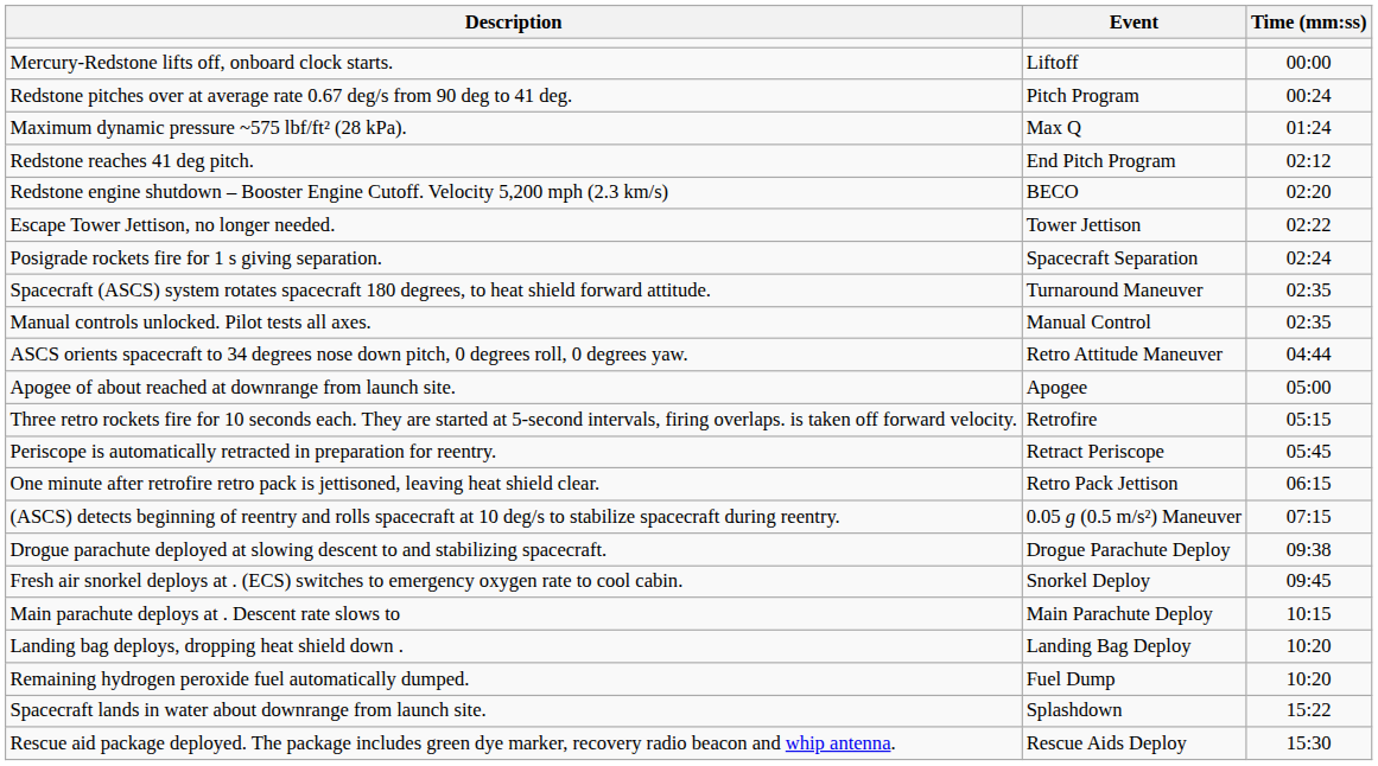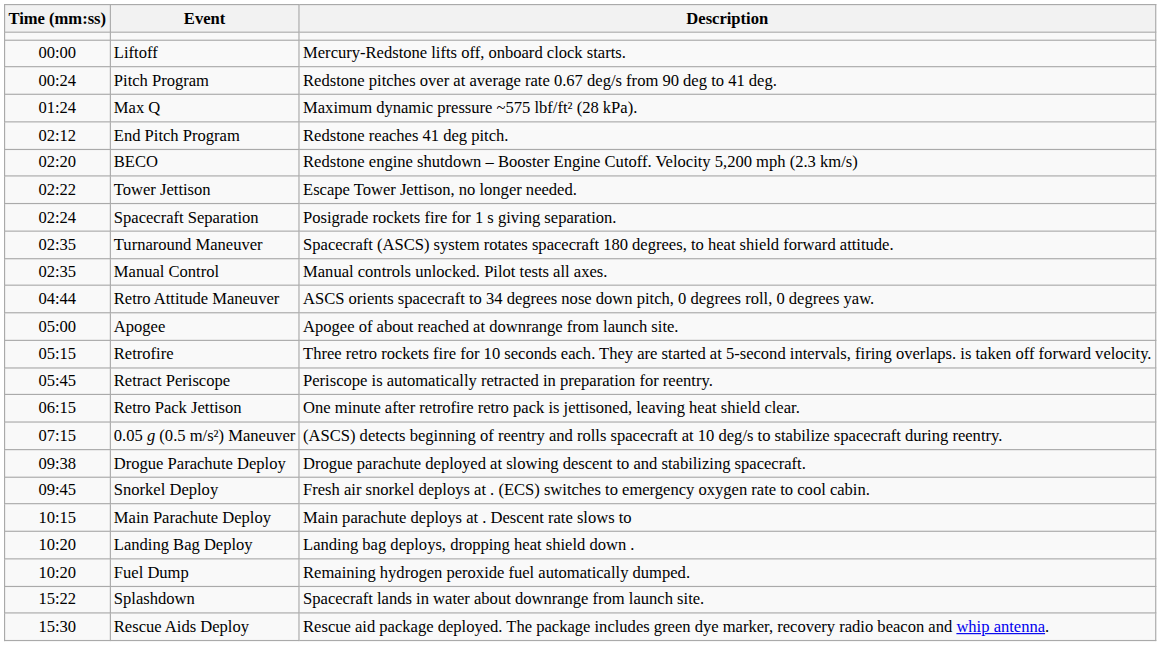 <table class="wikitable" style="font-size: 0.9em;">
 <tr>
+<th>Time (mm:ss)</th>
+<th>Event</th>
 <th>Description</th>
-<th>Event</th>
-<th>Time (mm:ss)</th>
 </tr>
 <tr>
 <td></td>
 <td></td>
 <td></td>
 </tr>
 <tr>
+<td align=center>00:00</td>
+<td>Liftoff</td>
 <td>Mercury-Redstone lifts off, onboard clock starts.</td>
-<td>Liftoff</td>
-<td align=center>00:00</td>
 </tr>
 <tr>
+<td align=center>00:24</td>
+<td>Pitch Program</td>
 <td>Redstone pitches over at average rate 0.67 deg/s from 90 deg to 41 deg.</td>
-<td>Pitch Program</td>
-<td align=center>00:24</td>
 </tr>
 <tr>
+<td align=center>01:24</td>
+<td>Max Q</td>
 <td>Maximum dynamic pressure ~575 lbf/ft² (28 kPa).</td>
-<td>Max Q</td>
-<td align=center>01:24</td>
 </tr>
 <tr>
+<td align="center">02:12</td>
+<td>End Pitch Program</td>
 <td>Redstone reaches 41 deg pitch.</td>
-<td>End Pitch Program</td>
-<td align="center">02:12</td>
 </tr>
 <tr>
+<td align=center>02:20</td>
+<td>BECO</td>
 <td>Redstone engine shutdown – Booster Engine Cutoff. Velocity 5,200 mph (2.3 km/s)</td>
-<td>BECO</td>
-<td align=center>02:20</td>
 </tr>
 <tr>
+<td align=center>02:22</td>
+<td>Tower Jettison</td>
 <td>Escape Tower Jettison, no longer needed.</td>
-<td>Tower Jettison</td>
-<td align=center>02:22</td>
 </tr>
 <tr>
+<td align=center>02:24</td>
+<td>Spacecraft Separation</td>
 <td>Posigrade rockets fire for 1 s giving  separation.</td>
-<td>Spacecraft Separation</td>
-<td align=center>02:24</td>
 </tr>
 <tr>
+<td align=center>02:35</td>
+<td>Turnaround Maneuver</td>
 <td>Spacecraft (ASCS) system rotates spacecraft 180 degrees, to heat shield forward attitude.</td>
-<td>Turnaround Maneuver</td>
-<td align=center>02:35</td>
 </tr>
 <tr>
+<td align=center>02:35</td>
+<td>Manual Control</td>
 <td>Manual controls unlocked. Pilot tests all axes.</td>
-<td>Manual Control</td>
-<td align=center>02:35</td>
 </tr>
 <tr>
+<td align=center>04:44</td>
+<td>Retro Attitude Maneuver</td>
 <td>ASCS orients spacecraft to 34 degrees nose down pitch, 0 degrees roll, 0 degrees yaw.</td>
-<td>Retro Attitude Maneuver</td>
-<td align=center>04:44</td>
 </tr>
 <tr>
+<td align=center>05:00</td>
+<td>Apogee</td>
 <td>Apogee of about  reached at  downrange from launch site.</td>
-<td>Apogee</td>
-<td align=center>05:00</td>
 </tr>
 <tr>
+<td align=center>05:15</td>
+<td>Retrofire</td>
 <td>Three retro rockets fire for 10 seconds each. They are started at 5-second intervals, firing overlaps.  is taken off forward velocity.</td>
-<td>Retrofire</td>
-<td align=center>05:15</td>
 </tr>
 <tr>
+<td align=center>05:45</td>
+<td>Retract Periscope</td>
 <td>Periscope is automatically retracted in preparation for reentry.</td>
-<td>Retract Periscope</td>
-<td align=center>05:45</td>
 </tr>
 <tr>
+<td align=center>06:15</td>
+<td>Retro Pack Jettison</td>
 <td>One minute after retrofire retro pack is jettisoned, leaving heat shield clear.</td>
-<td>Retro Pack Jettison</td>
-<td align=center>06:15</td>
 </tr>
 <tr>
+<td align=center>07:15</td>
+<td>0.05 <em>g</em> (0.5 m/s²) Maneuver</td>
 <td>(ASCS) detects beginning of reentry and rolls spacecraft at 10 deg/s to stabilize spacecraft during reentry.</td>
-<td>0.05 <em>g</em> (0.5 m/s²) Maneuver</td>
-<td align=center>07:15</td>
 </tr>
 <tr>
+<td align=center>09:38</td>
+<td>Drogue Parachute Deploy</td>
 <td>Drogue parachute deployed at  slowing descent to  and stabilizing spacecraft.</td>
-<td>Drogue Parachute Deploy</td>
-<td align=center>09:38</td>
 </tr>
 <tr>
+<td align=center>09:45</td>
+<td>Snorkel Deploy</td>
 <td>Fresh air snorkel deploys at . (ECS) switches to emergency oxygen rate to cool cabin.</td>
-<td>Snorkel Deploy</td>
-<td align=center>09:45</td>
 </tr>
 <tr>
+<td align=center>10:15</td>
+<td>Main Parachute Deploy</td>
 <td>Main parachute deploys at . Descent rate slows to </td>
-<td>Main Parachute Deploy</td>
-<td align=center>10:15</td>
 </tr>
 <tr>
+<td align=center>10:20</td>
+<td>Landing Bag Deploy</td>
 <td>Landing bag deploys, dropping heat shield down .</td>
-<td>Landing Bag Deploy</td>
-<td align=center>10:20</td>
 </tr>
 <tr>
+<td align=center>10:20</td>
+<td>Fuel Dump</td>
 <td>Remaining hydrogen peroxide fuel automatically dumped.</td>
-<td>Fuel Dump</td>
-<td align=center>10:20</td>
 </tr>
 <tr>
+<td align=center>15:22</td>
+<td>Splashdown</td>
 <td>Spacecraft lands in water about  downrange from launch site.</td>
-<td>Splashdown</td>
-<td align=center>15:22</td>
 </tr>
 <tr>
+<td align=center>15:30</td>
+<td>Rescue Aids Deploy</td>
 <td>Rescue aid package deployed. The package includes green dye marker, recovery radio beacon and <a href='#'>whip antenna</a>.</td>
-<td>Rescue Aids Deploy</td>
-<td align=center>15:30</td>
 </tr>
 </table>
